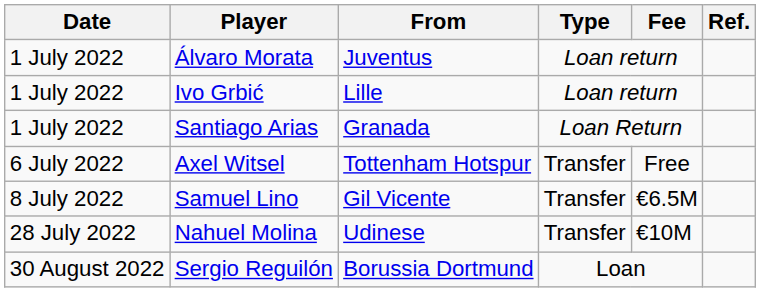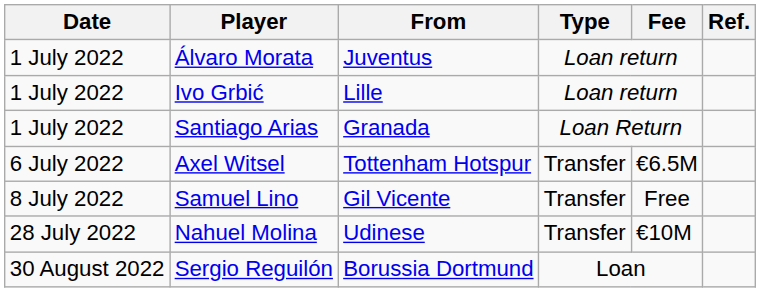 <table class="wikitable">
 <tr>
 <th>Date</th>
 <th>Player</th>
 <th>From</th>
 <th>Type</th>
 <th>Fee</th>
 <th>Ref.</th>
 </tr>
 <tr>
 <td>1 July 2022</td>
 <td> <a href='#'>Álvaro Morata</a></td>
 <td> <a href='#'>Juventus</a></td>
 <td align=center colspan=2><em>Loan return</em></td>
 <td align=center></td>
 </tr>
 <tr>
 <td>1 July 2022</td>
 <td> <a href='#'>Ivo Grbić</a></td>
 <td> <a href='#'>Lille</a></td>
 <td align=center colspan=2><em>Loan return</em></td>
 <td align=center></td>
 </tr>
 <tr>
 <td>1 July 2022</td>
 <td> <a href='#'>Santiago Arias</a></td>
 <td> <a href='#'>Granada</a></td>
 <td colspan=2 align=center><em>Loan Return</em></td>
 <td align=center></td>
 </tr>
 <tr>
 <td>6 July 2022</td>
 <td> <a href='#'>Axel Witsel</a></td>
 <td> <a href='#'>Tottenham Hotspur</a></td>
 <td align=center>Transfer</td>
-<td align=center>Free</td>
+<td>€6.5M</td>
 <td></td>
 </tr>
 <tr>
 <td>8 July 2022</td>
 <td> <a href='#'>Samuel Lino</a></td>
 <td> <a href='#'>Gil Vicente</a></td>
 <td>Transfer</td>
-<td>€6.5M</td>
+<td align=center>Free</td>
 <td></td>
 </tr>
 <tr>
 <td>28 July 2022</td>
 <td> <a href='#'>Nahuel Molina</a></td>
 <td> <a href='#'>Udinese</a></td>
 <td>Transfer</td>
 <td>€10M</td>
 <td></td>
 </tr>
 <tr>
 <td>30 August 2022</td>
 <td> <a href='#'>Sergio Reguilón</a></td>
 <td> <a href='#'>Borussia Dortmund</a></td>
 <td colspan=2 align=center>Loan</td>
 <td align=center></td>
 </tr>
 </table>
